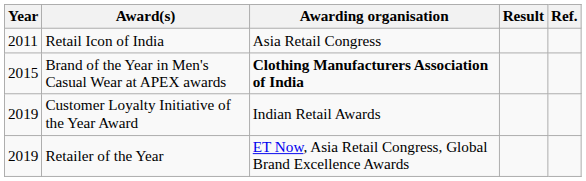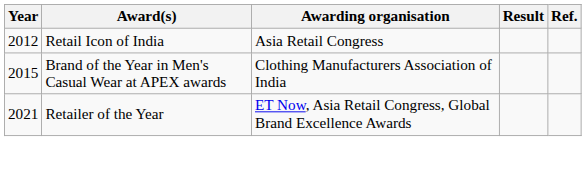 <table class="wikitable">
 <tr>
 <th>Year</th>
 <th>Award(s)</th>
 <th>Awarding organisation</th>
 <th>Result</th>
 <th>Ref.</th>
 </tr>
 <tr>
-<td>2011</td>
+<td>2012</td>
 <td>Retail Icon of India</td>
 <td>Asia Retail Congress</td>
 <td></td>
 <td></td>
 </tr>
 <tr>
 <td>2015</td>
 <td>Brand of the Year in Men's Casual Wear at APEX awards</td>
-<td><strong>Clothing Manufacturers Association of India</strong></td>
+<td>Clothing Manufacturers Association of India</td>
 <td></td>
 <td></td>
 </tr>
 <tr>
-<td>2019</td>
-<td>Customer Loyalty Initiative of the Year Award</td>
-<td>Indian Retail Awards</td>
-<td></td>
-<td></td>
-</tr>
-<tr>
-<td>2019</td>
+<td>2021</td>
 <td>Retailer of the Year</td>
 <td><a href='#'>ET Now</a>, Asia Retail Congress, Global Brand Excellence Awards</td>
 <td></td>
 <td></td>
 </tr>
 </table>
